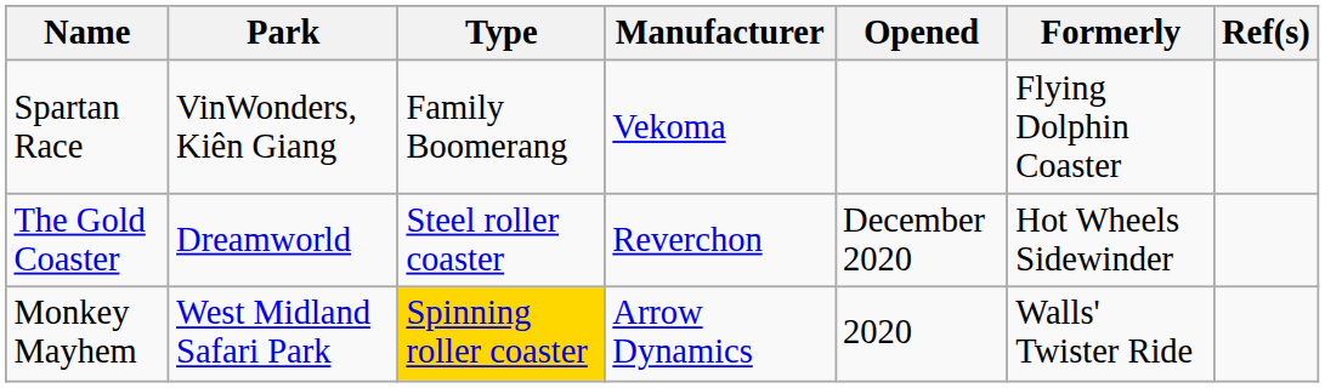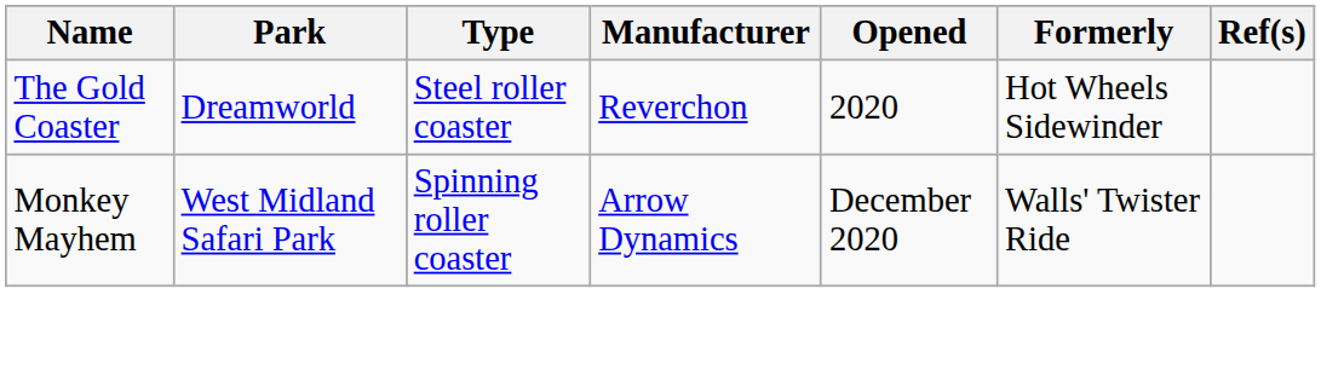 <table class="wikitable sortable">
 <tr>
 <th>Name</th>
 <th>Park</th>
 <th>Type</th>
 <th>Manufacturer</th>
 <th>Opened</th>
 <th>Formerly</th>
 <th class="unsortable">Ref(s)</th>
 </tr>
 <tr>
-<td>Spartan Race</td>
-<td>VinWonders, Kiên Giang</td>
-<td>Family Boomerang</td>
-<td><a href='#'>Vekoma</a></td>
-<td></td>
-<td>Flying Dolphin Coaster</td>
-<td></td>
-</tr>
-<tr>
 <td><a href='#'>The Gold Coaster</a></td>
 <td><a href='#'>Dreamworld</a></td>
 <td><a href='#'>Steel roller coaster</a></td>
 <td><a href='#'>Reverchon</a></td>
-<td>December 2020</td>
+<td>2020</td>
 <td>Hot Wheels Sidewinder</td>
 <td></td>
 </tr>
 <tr>
 <td>Monkey Mayhem</td>
 <td><a href='#'>West Midland Safari Park</a></td>
-<td style="background: gold;"><a href='#'>Spinning roller coaster</a></td>
+<td><a href='#'>Spinning roller coaster</a></td>
 <td><a href='#'>Arrow Dynamics</a></td>
-<td>2020</td>
+<td>December 2020</td>
 <td>Walls' Twister Ride</td>
 <td></td>
 </tr>
 </table>
